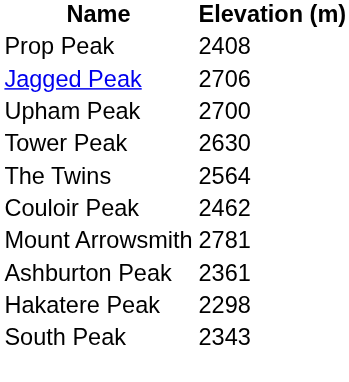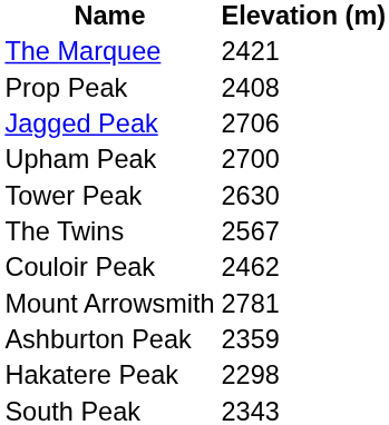 <table>
 <tr>
 <th>Name</th>
 <th>Elevation (m)</th>
+</tr>
+<tr>
+<td><a href='#'>The Marquee</a></td>
+<td>2421</td>
 </tr>
 <tr>
 <td>Prop Peak</td>
 <td>2408</td>
 </tr>
 <tr>
 <td><a href='#'>Jagged Peak</a></td>
 <td>2706</td>
 </tr>
 <tr>
 <td>Upham Peak</td>
 <td>2700</td>
 </tr>
 <tr>
 <td>Tower Peak</td>
 <td>2630</td>
 </tr>
 <tr>
 <td>The Twins</td>
-<td>2564</td>
+<td>2567</td>
 </tr>
 <tr>
 <td>Couloir Peak</td>
 <td>2462</td>
 </tr>
 <tr>
 <td>Mount Arrowsmith</td>
 <td>2781</td>
 </tr>
 <tr>
 <td>Ashburton Peak</td>
-<td>2361</td>
+<td>2359</td>
 </tr>
 <tr>
 <td>Hakatere Peak</td>
 <td>2298</td>
 </tr>
 <tr>
 <td>South Peak</td>
 <td>2343</td>
 </tr>
 </table>
